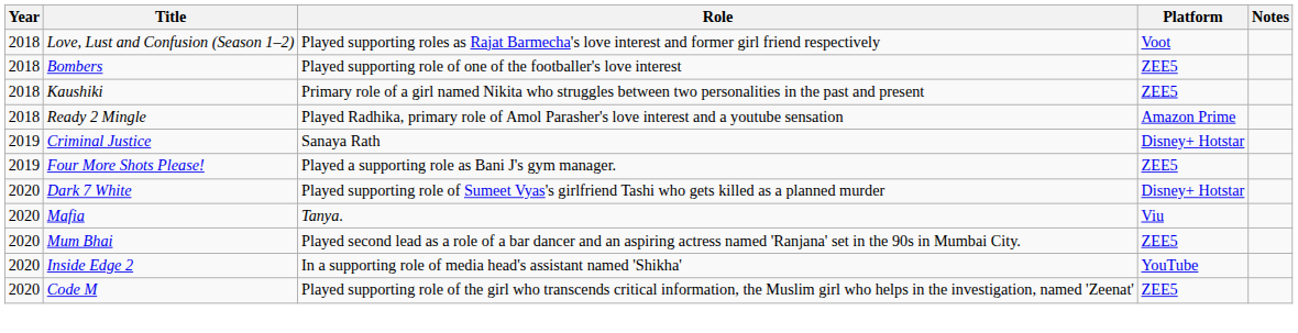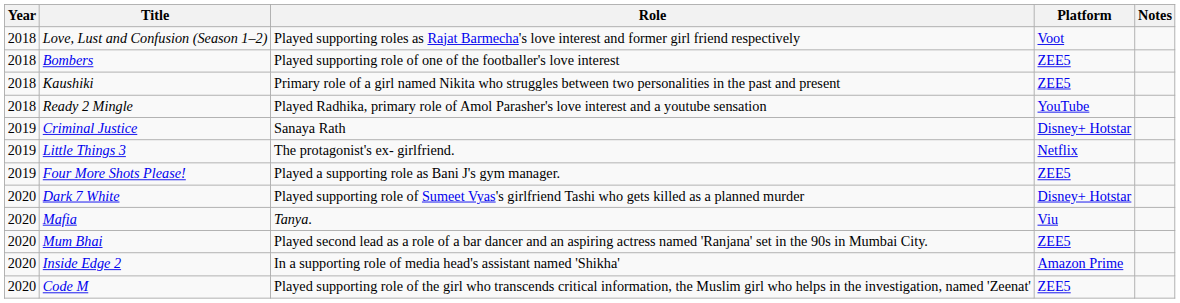 <table class="wikitable">
 <tr>
 <th>Year</th>
 <th>Title</th>
 <th>Role</th>
 <th>Platform</th>
 <th>Notes</th>
 </tr>
 <tr>
 <td>2018</td>
 <td><em>Love, Lust and Confusion (Season 1–2)</em></td>
 <td>Played supporting roles as <a href='#'>Rajat Barmecha</a>'s love interest and former girl friend respectively</td>
 <td><a href='#'>Voot</a></td>
 <td></td>
 </tr>
 <tr>
 <td>2018</td>
 <td><a href='#'><em>Bombers</em></a></td>
 <td>Played supporting role of one of the footballer's love interest</td>
 <td><a href='#'>ZEE5</a></td>
 <td></td>
 </tr>
 <tr>
 <td>2018</td>
 <td><em>Kaushiki</em></td>
 <td>Primary role of a girl named Nikita who struggles between two personalities in the past and present</td>
 <td><a href='#'>ZEE5</a></td>
 <td></td>
 </tr>
 <tr>
 <td>2018</td>
 <td><em>Ready 2 Mingle</em></td>
 <td>Played Radhika, primary role of Amol Parasher's love interest and a youtube sensation</td>
-<td><a href='#'>Amazon Prime</a></td>
+<td><a href='#'>YouTube</a></td>
 <td></td>
 </tr>
 <tr>
 <td>2019</td>
 <td><a href='#'><em>Criminal Justice</em></a></td>
 <td>Sanaya Rath</td>
 <td><a href='#'>Disney+ Hotstar</a></td>
+<td></td>
+</tr>
+<tr>
+<td>2019</td>
+<td><a href='#'><em>Little Things 3</em></a></td>
+<td>The protagonist's ex- girlfriend.</td>
+<td><a href='#'>Netflix</a></td>
 <td></td>
 </tr>
 <tr>
 <td>2019</td>
 <td><em><a href='#'>Four More Shots Please!</a></em></td>
 <td>Played a supporting role as Bani J's gym manager.</td>
 <td><a href='#'>ZEE5</a></td>
 <td></td>
 </tr>
 <tr>
 <td>2020</td>
 <td><em><a href='#'>Dark 7 White</a></em></td>
 <td>Played supporting role of <a href='#'>Sumeet Vyas</a>'s girlfriend Tashi who gets killed as a planned murder</td>
 <td><a href='#'>Disney+ Hotstar</a></td>
 <td></td>
 </tr>
 <tr>
 <td>2020</td>
 <td><a href='#'><em>Mafia</em></a></td>
 <td><em>Tanya</em>.</td>
 <td><a href='#'>Viu</a></td>
 <td></td>
 </tr>
 <tr>
 <td>2020</td>
 <td><em><a href='#'>Mum Bhai</a></em></td>
 <td>Played second lead as a role of a bar dancer and an aspiring actress named 'Ranjana' set in the 90s in Mumbai City.</td>
 <td><a href='#'>ZEE5</a></td>
 <td></td>
 </tr>
 <tr>
 <td>2020</td>
 <td><a href='#'><em>Inside Edge 2</em></a></td>
 <td>In a supporting role of media head's assistant named 'Shikha'</td>
-<td><a href='#'>YouTube</a></td>
+<td><a href='#'>Amazon Prime</a></td>
 <td></td>
 </tr>
 <tr>
 <td>2020</td>
 <td><em><a href='#'>Code M</a></em></td>
 <td>Played supporting role of the girl who transcends critical information, the Muslim girl who helps in the investigation, named 'Zeenat'</td>
 <td><a href='#'>ZEE5</a></td>
 <td></td>
 </tr>
 </table>
